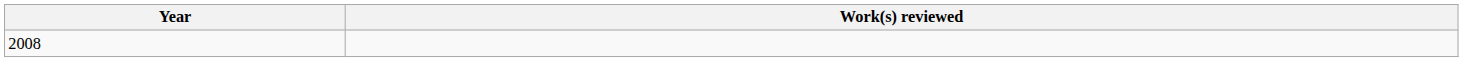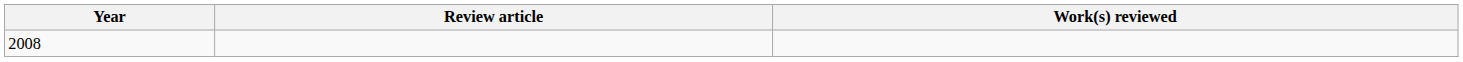 <table class="wikitable sortable" style="width:90%;">
 <tr>
 <th>Year</th>
+<th class="unsortable">Review article</th>
 <th class="unsortable">Work(s) reviewed</th>
 </tr>
 <tr>
 <td>2008</td>
 <td></td>
+<td></td>
 </tr>
 </table>
